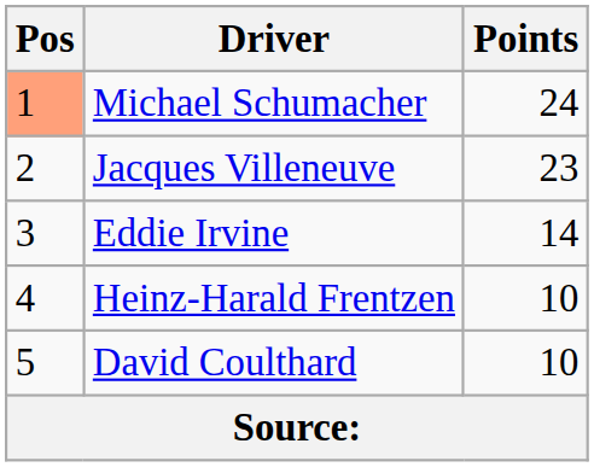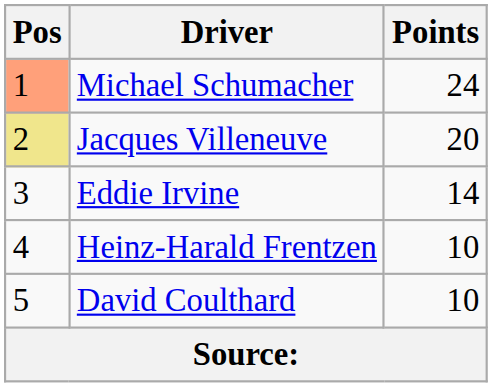 <table class="wikitable" style="font-size: 95%;">
 <tr>
 <th>Pos</th>
 <th>Driver</th>
 <th>Points</th>
 </tr>
 <tr>
 <td style="background: lightsalmon;">1</td>
 <td> <a href='#'>Michael Schumacher</a></td>
 <td align="right">24</td>
 </tr>
 <tr>
-<td>2</td>
+<td style="background: khaki;">2</td>
 <td> <a href='#'>Jacques Villeneuve</a></td>
-<td align="right">23</td>
+<td align="right">20</td>
 </tr>
 <tr>
 <td>3</td>
 <td> <a href='#'>Eddie Irvine</a></td>
 <td align="right">14</td>
 </tr>
 <tr>
 <td>4</td>
 <td> <a href='#'>Heinz-Harald Frentzen</a></td>
 <td align="right">10</td>
 </tr>
 <tr>
 <td>5</td>
 <td> <a href='#'>David Coulthard</a></td>
 <td align="right">10</td>
 </tr>
 <tr>
 <th colspan=4>Source:</th>
 </tr>
 </table>
